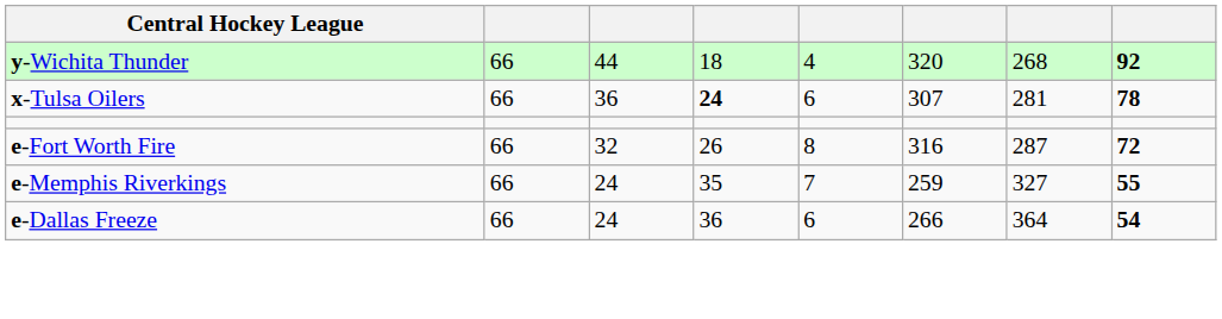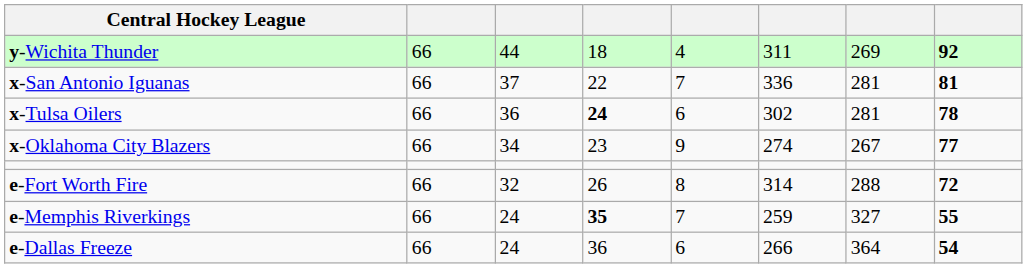 <table class="wikitable sortable">
 <tr>
 <th style="width:20em;" class="unsortable">Central Hockey League</th>
 <th style="width:4em;" class="unsortable"></th>
 <th style="width:4em;"></th>
 <th style="width:4em;"></th>
 <th style="width:4em;"></th>
 <th style="width:4em;"></th>
 <th style="width:4em;"></th>
 <th style="width:4em;"></th>
 </tr>
 <tr bgcolor="#ccffcc">
 <td><strong>y</strong>-<a href='#'>Wichita Thunder</a></td>
 <td>66</td>
 <td>44</td>
 <td>18</td>
 <td>4</td>
-<td>320</td>
-<td>268</td>
+<td>311</td>
+<td>269</td>
 <td><strong>92</strong></td>
+</tr>
+<tr>
+<td><strong>x</strong>-<a href='#'>San Antonio Iguanas</a></td>
+<td>66</td>
+<td>37</td>
+<td>22</td>
+<td>7</td>
+<td>336</td>
+<td>281</td>
+<td><strong>81</strong></td>
 </tr>
 <tr>
 <td><strong>x</strong>-<a href='#'>Tulsa Oilers</a></td>
 <td>66</td>
 <td>36</td>
 <td><strong>24</strong></td>
 <td>6</td>
-<td>307</td>
+<td>302</td>
 <td>281</td>
 <td><strong>78</strong></td>
+</tr>
+<tr>
+<td><strong>x</strong>-<a href='#'>Oklahoma City Blazers</a></td>
+<td>66</td>
+<td>34</td>
+<td>23</td>
+<td>9</td>
+<td>274</td>
+<td>267</td>
+<td><strong>77</strong></td>
 </tr>
 <tr color="#cccccc">
 <td></td>
 <td></td>
 <td></td>
 <td></td>
 <td></td>
 <td></td>
 <td></td>
 <td></td>
 </tr>
 <tr>
 <td><strong>e</strong>-<a href='#'>Fort Worth Fire</a></td>
 <td>66</td>
 <td>32</td>
 <td>26</td>
 <td>8</td>
-<td>316</td>
-<td>287</td>
+<td>314</td>
+<td>288</td>
 <td><strong>72</strong></td>
 </tr>
 <tr>
 <td><strong>e</strong>-<a href='#'>Memphis Riverkings</a></td>
 <td>66</td>
 <td>24</td>
-<td>35</td>
+<td><strong>35</strong></td>
 <td>7</td>
 <td>259</td>
 <td>327</td>
 <td><strong>55</strong></td>
 </tr>
 <tr>
 <td><strong>e</strong>-<a href='#'>Dallas Freeze</a></td>
 <td>66</td>
 <td>24</td>
 <td>36</td>
 <td>6</td>
 <td>266</td>
 <td>364</td>
 <td><strong>54</strong></td>
 </tr>
 </table>
